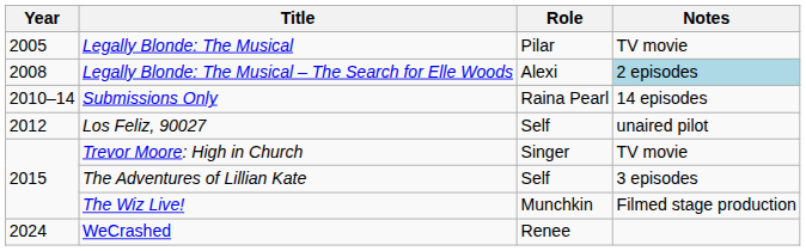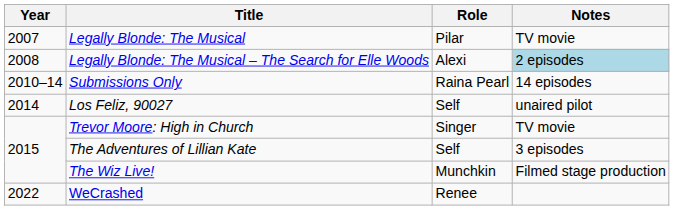 <table class="wikitable">
 <tr>
 <th>Year</th>
 <th>Title</th>
 <th>Role</th>
 <th>Notes</th>
 </tr>
 <tr>
-<td>2005</td>
+<td>2007</td>
 <td><em><a href='#'>Legally Blonde: The Musical</a></em></td>
 <td>Pilar</td>
 <td>TV movie</td>
 </tr>
 <tr>
 <td>2008</td>
 <td><em><a href='#'>Legally Blonde: The Musical – The Search for Elle Woods</a></em></td>
 <td>Alexi</td>
 <td style="background: lightblue;">2 episodes</td>
 </tr>
 <tr>
 <td>2010–14</td>
 <td><em><a href='#'>Submissions Only</a></em></td>
 <td>Raina Pearl</td>
 <td>14 episodes</td>
 </tr>
 <tr>
-<td>2012</td>
+<td>2014</td>
 <td><em>Los Feliz, 90027</em></td>
 <td>Self</td>
 <td>unaired pilot</td>
 </tr>
 <tr>
 <td rowspan="3">2015</td>
 <td><em><a href='#'>Trevor Moore</a>: High in Church</em></td>
 <td>Singer</td>
 <td>TV movie</td>
 </tr>
 <tr>
 <td><em>The Adventures of Lillian Kate</em></td>
 <td>Self</td>
 <td>3 episodes</td>
 </tr>
 <tr>
 <td><em><a href='#'>The Wiz Live!</a></em></td>
 <td>Munchkin</td>
 <td>Filmed stage production</td>
 </tr>
 <tr>
-<td>2024</td>
+<td>2022</td>
 <td><a href='#'>WeCrashed</a></td>
 <td>Renee</td>
 <td></td>
 </tr>
 </table>
